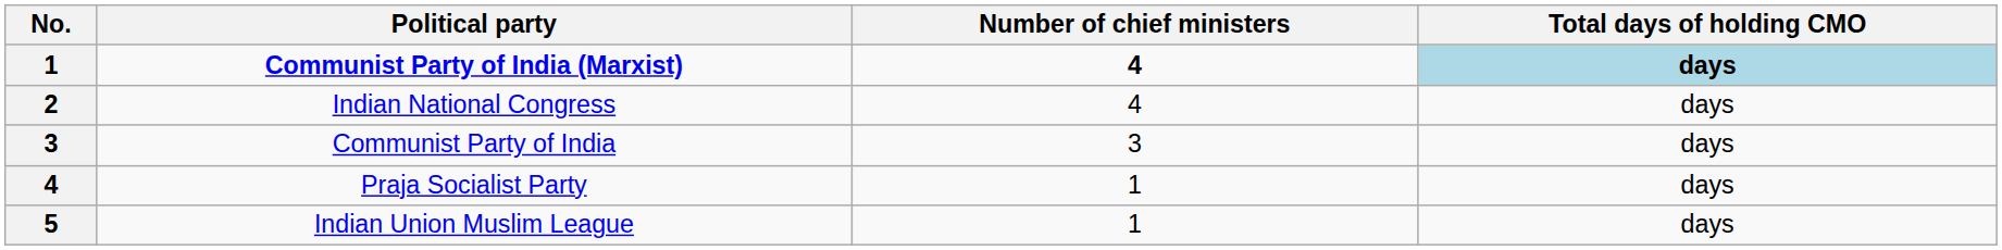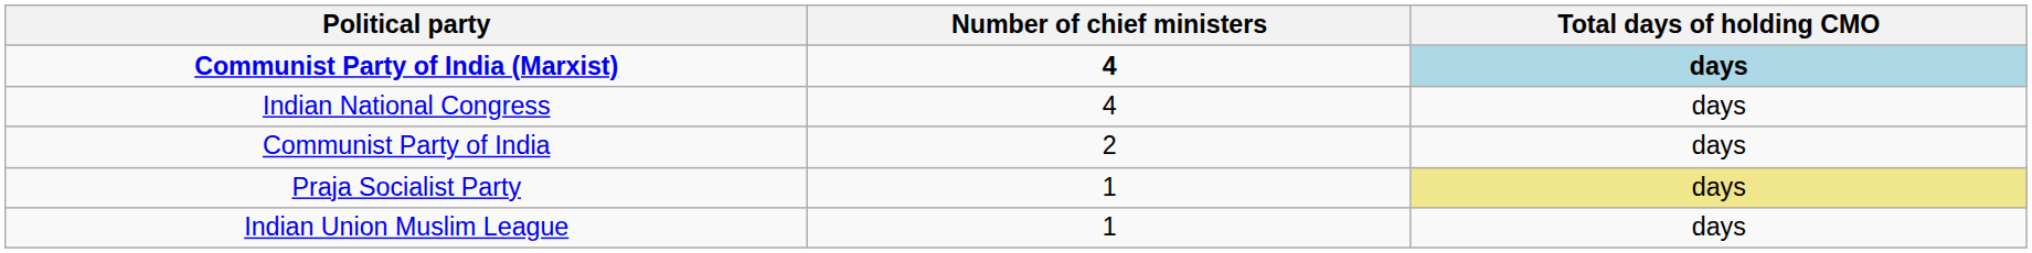 <table class="wikitable sortable" style="width:100%; text-align:center">
 <tr>
-<th>No.</th>
 <th>Political party</th>
 <th>Number of chief ministers</th>
 <th>Total days of holding CMO</th>
 </tr>
 <tr>
-<th>1</th>
 <td><strong><a href='#'>Communist Party of India (Marxist)</a></strong></td>
 <td><strong>4</strong></td>
 <td style="background: lightblue;"><strong> days</strong></td>
 </tr>
 <tr>
-<th>2</th>
 <td><a href='#'>Indian National Congress</a></td>
 <td>4</td>
 <td> days</td>
 </tr>
 <tr>
-<th>3</th>
 <td><a href='#'>Communist Party of India</a></td>
-<td>3</td>
+<td>2</td>
 <td> days</td>
 </tr>
 <tr>
-<th>4</th>
 <td><a href='#'>Praja Socialist Party</a></td>
 <td>1</td>
-<td> days</td>
+<td style="background: khaki;"> days</td>
 </tr>
 <tr>
-<th>5</th>
 <td><a href='#'>Indian Union Muslim League</a></td>
 <td>1</td>
 <td> days</td>
 </tr>
 </table>
